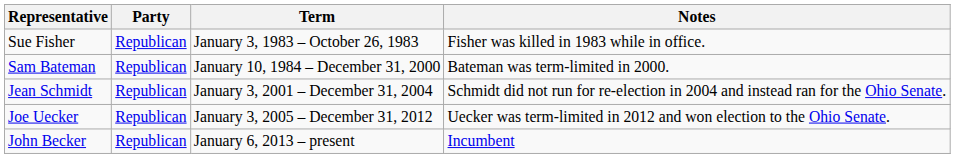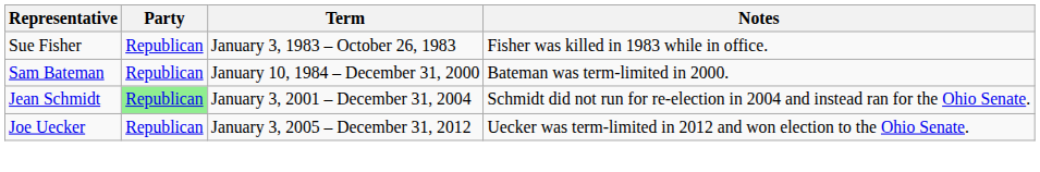 <table class=wikitable>
 <tr valign=bottom>
 <th>Representative</th>
 <th>Party</th>
 <th>Term</th>
 <th>Notes</th>
 </tr>
 <tr>
 <td>Sue Fisher</td>
 <td><a href='#'>Republican</a></td>
 <td>January 3, 1983 – October 26, 1983</td>
 <td>Fisher was killed in 1983 while in office.</td>
 </tr>
 <tr>
 <td><a href='#'>Sam Bateman</a></td>
 <td><a href='#'>Republican</a></td>
 <td>January 10, 1984 – December 31, 2000</td>
 <td>Bateman was term-limited in 2000.</td>
 </tr>
 <tr>
 <td><a href='#'>Jean Schmidt</a></td>
-<td><a href='#'>Republican</a></td>
+<td style="background: lightgreen;"><a href='#'>Republican</a></td>
 <td>January 3, 2001 – December 31, 2004</td>
 <td>Schmidt did not run for re-election in 2004 and instead ran for the <a href='#'>Ohio Senate</a>.</td>
 </tr>
 <tr>
 <td><a href='#'>Joe Uecker</a></td>
 <td><a href='#'>Republican</a></td>
 <td>January 3, 2005 – December 31, 2012</td>
 <td>Uecker was term-limited in 2012 and won election to the <a href='#'>Ohio Senate</a>.</td>
 </tr>
-<tr>
-<td><a href='#'>John Becker</a></td>
-<td><a href='#'>Republican</a></td>
-<td>January 6, 2013 – present</td>
-<td><a href='#'>Incumbent</a></td>
-</tr>
 </table>
